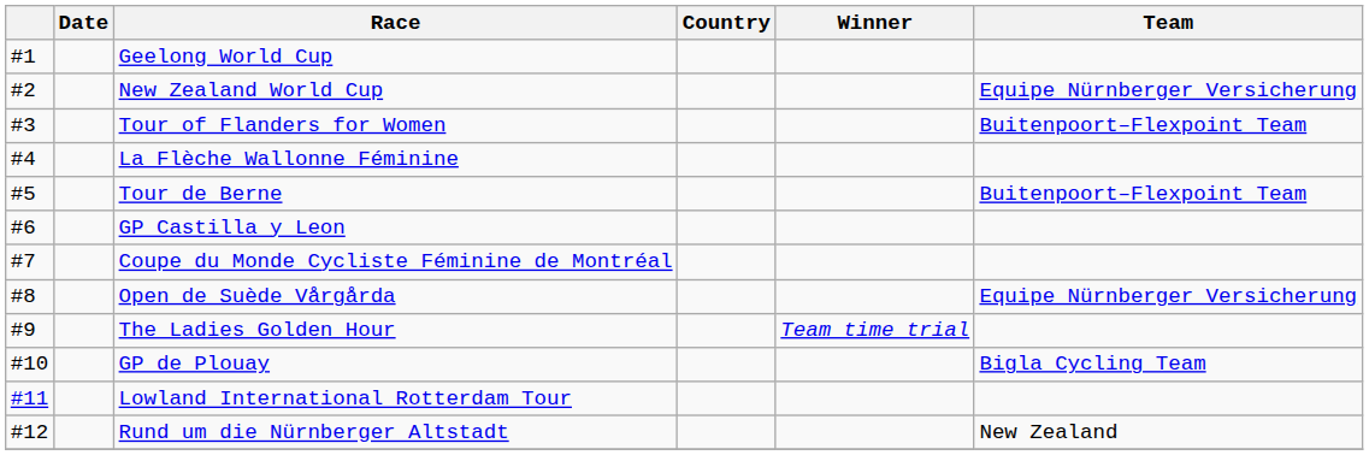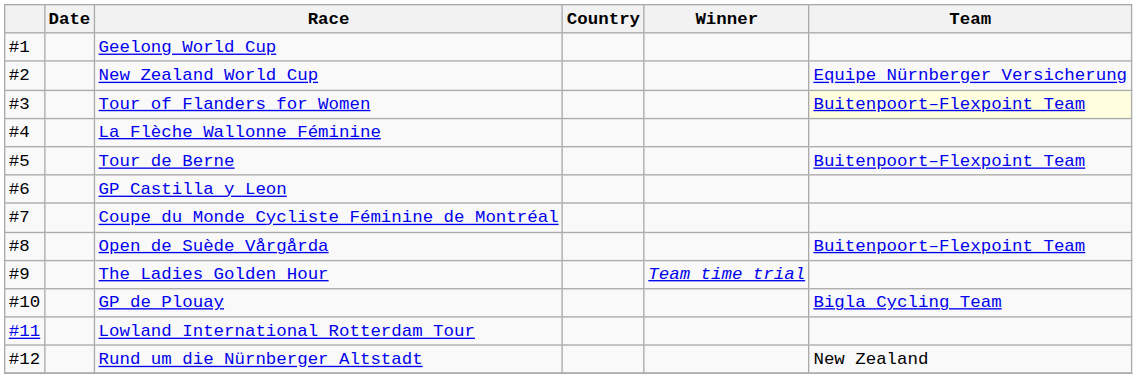 <table class="wikitable sortable">
 <tr>
 <th></th>
 <th>Date</th>
 <th>Race</th>
 <th>Country</th>
 <th>Winner</th>
 <th>Team</th>
 </tr>
 <tr>
 <td>#1</td>
 <td></td>
 <td><a href='#'>Geelong World Cup</a></td>
 <td></td>
 <td></td>
 <td></td>
 </tr>
 <tr>
 <td>#2</td>
 <td></td>
 <td><a href='#'>New Zealand World Cup</a></td>
 <td></td>
 <td></td>
 <td><a href='#'>Equipe Nürnberger Versicherung</a></td>
 </tr>
 <tr>
 <td>#3</td>
 <td></td>
 <td><a href='#'>Tour of Flanders for Women</a></td>
 <td></td>
 <td></td>
-<td><a href='#'>Buitenpoort–Flexpoint Team</a></td>
+<td style="background: lightyellow;"><a href='#'>Buitenpoort–Flexpoint Team</a></td>
 </tr>
 <tr>
 <td>#4</td>
 <td></td>
 <td><a href='#'>La Flèche Wallonne Féminine</a></td>
 <td></td>
 <td></td>
 <td></td>
 </tr>
 <tr>
 <td>#5</td>
 <td></td>
 <td><a href='#'>Tour de Berne</a></td>
 <td></td>
 <td></td>
 <td><a href='#'>Buitenpoort–Flexpoint Team</a></td>
 </tr>
 <tr>
 <td>#6</td>
 <td></td>
 <td><a href='#'>GP Castilla y Leon</a></td>
 <td></td>
 <td></td>
 <td></td>
 </tr>
 <tr>
 <td>#7</td>
 <td></td>
 <td><a href='#'>Coupe du Monde Cycliste Féminine de Montréal</a></td>
 <td></td>
 <td></td>
 <td></td>
 </tr>
 <tr>
 <td>#8</td>
 <td></td>
 <td><a href='#'>Open de Suède Vårgårda</a></td>
 <td></td>
 <td></td>
-<td><a href='#'>Equipe Nürnberger Versicherung</a></td>
+<td><a href='#'>Buitenpoort–Flexpoint Team</a></td>
 </tr>
 <tr>
 <td>#9</td>
 <td></td>
 <td><a href='#'>The Ladies Golden Hour</a></td>
 <td></td>
 <td><em><a href='#'>Team time trial</a></em></td>
 <td></td>
 </tr>
 <tr>
 <td>#10</td>
 <td></td>
 <td><a href='#'>GP de Plouay</a></td>
 <td></td>
 <td></td>
 <td><a href='#'>Bigla Cycling Team</a></td>
 </tr>
 <tr>
 <td><a href='#'>#11</a></td>
 <td></td>
 <td><a href='#'>Lowland International Rotterdam Tour</a></td>
 <td></td>
 <td></td>
 <td></td>
 </tr>
 <tr>
 <td>#12</td>
 <td></td>
 <td><a href='#'>Rund um die Nürnberger Altstadt</a></td>
 <td></td>
 <td></td>
 <td> New Zealand</td>
 </tr>
 <tr>
 </tr>
 </table>
